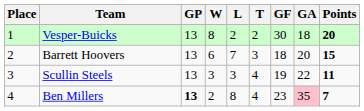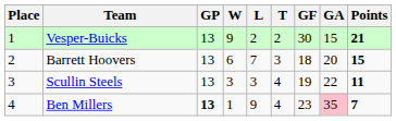 <table class="wikitable">
 <tr>
 <th>Place</th>
 <th width="170">Team</th>
 <th width="20">GP</th>
 <th width="20">W</th>
 <th width="20">L</th>
 <th width="20">T</th>
 <th width="20">GF</th>
 <th width="20">GA</th>
 <th>Points</th>
 </tr>
 <tr bgcolor=#ccffcc>
 <td>1</td>
 <td><a href='#'>Vesper-Buicks</a></td>
 <td>13</td>
-<td>8</td>
+<td>9</td>
 <td>2</td>
 <td>2</td>
 <td>30</td>
-<td>18</td>
-<td><strong>20</strong></td>
+<td>15</td>
+<td><strong>21</strong></td>
 </tr>
 <tr>
 <td>2</td>
 <td>Barrett Hoovers</td>
 <td>13</td>
 <td>6</td>
 <td>7</td>
 <td>3</td>
 <td>18</td>
 <td>20</td>
 <td><strong>15</strong></td>
 </tr>
 <tr>
 <td>3</td>
 <td><a href='#'>Scullin Steels</a></td>
 <td>13</td>
 <td>3</td>
 <td>3</td>
 <td>4</td>
 <td>19</td>
 <td>22</td>
 <td><strong>11</strong></td>
 </tr>
 <tr>
 <td>4</td>
 <td><a href='#'>Ben Millers</a></td>
 <td><strong>13</strong></td>
-<td>2</td>
-<td>8</td>
+<td>1</td>
+<td>9</td>
 <td>4</td>
 <td>23</td>
 <td style="background: pink;">35</td>
 <td><strong>7</strong></td>
 </tr>
 </table>
